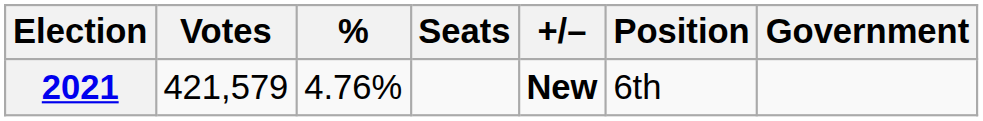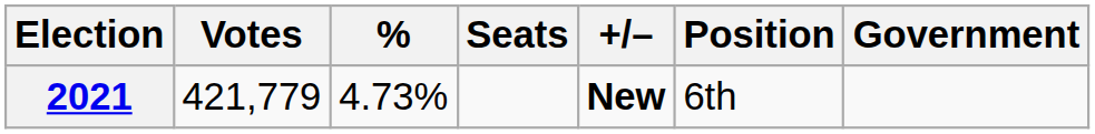 <table class=wikitable>
 <tr>
 <th>Election</th>
 <th>Votes</th>
 <th>%</th>
 <th>Seats</th>
 <th>+/–</th>
 <th>Position</th>
 <th>Government</th>
 </tr>
 <tr>
 <th><a href='#'>2021</a></th>
-<td>421,579</td>
-<td>4.76%</td>
+<td>421,779</td>
+<td>4.73%</td>
 <td></td>
 <td><strong>New</strong></td>
 <td>6th</td>
 <td></td>
 </tr>
 </table>
